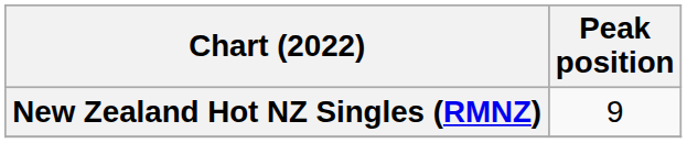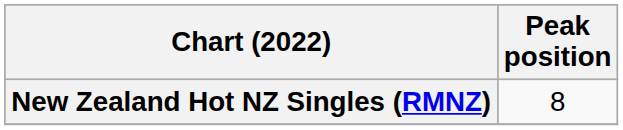 <table class="wikitable sortable plainrowheaders" style="text-align:center">
 <tr>
 <th scope="col">Chart (2022)</th>
 <th scope="col">Peak<br> position</th>
 </tr>
 <tr>
 <th scope="row">New Zealand Hot NZ Singles (<a href='#'>RMNZ</a>)</th>
-<td>9</td>
+<td>8</td>
 </tr>
 <tr>
 </tr>
 </table>
